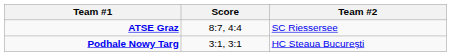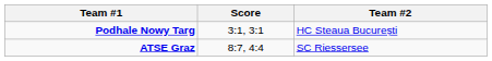 <table class="wikitable" style="text-align: center;">
 <tr>
 <th width=22%>Team #1</th>
 <th width=11%>Score</th>
 <th width=22%>Team #2</th>
 </tr>
 <tr>
+<td style="text-align: right;"><strong><a href='#'>Podhale Nowy Targ</a></strong> </td>
+<td>3:1, 3:1</td>
+<td style="text-align: left;"> <a href='#'>HC Steaua București</a></td>
+</tr>
+<tr>
 <td style="text-align: right;"><strong><a href='#'>ATSE Graz</a></strong> </td>
 <td>8:7, 4:4</td>
 <td style="text-align: left;"> <a href='#'>SC Riessersee</a></td>
 </tr>
-<tr>
-<td style="text-align: right;"><strong><a href='#'>Podhale Nowy Targ</a></strong> </td>
-<td>3:1, 3:1</td>
-<td style="text-align: left;"> <a href='#'>HC Steaua București</a></td>
-</tr>
 </table>
